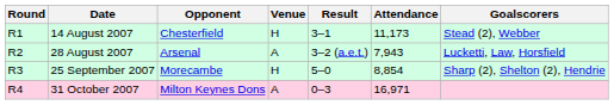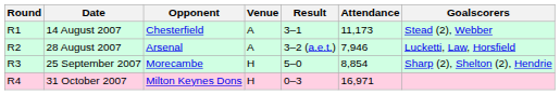 <table class="wikitable">
 <tr>
 <th>Round</th>
 <th>Date</th>
 <th>Opponent</th>
 <th>Venue</th>
 <th>Result</th>
 <th>Attendance</th>
 <th>Goalscorers</th>
 </tr>
 <tr style="background-color: #d0ffe3;">
 <td>R1</td>
 <td>14 August 2007</td>
 <td><a href='#'>Chesterfield</a></td>
-<td>H</td>
+<td>A</td>
 <td>3–1</td>
 <td>11,173</td>
 <td><a href='#'>Stead</a> (2), <a href='#'>Webber</a></td>
 </tr>
 <tr style="background-color: #d0ffe3;">
 <td>R2</td>
 <td>28 August 2007</td>
 <td><a href='#'>Arsenal</a></td>
 <td>A</td>
 <td>3–2 (<a href='#'>a.e.t.</a>)</td>
-<td>7,943</td>
+<td>7,946</td>
 <td><a href='#'>Lucketti</a>, <a href='#'>Law</a>, <a href='#'>Horsfield</a></td>
 </tr>
 <tr style="background-color: #d0ffe3;">
 <td>R3</td>
 <td>25 September 2007</td>
 <td><a href='#'>Morecambe</a></td>
 <td>H</td>
 <td>5–0</td>
 <td>8,854</td>
 <td><a href='#'>Sharp</a> (2), <a href='#'>Shelton</a> (2), <a href='#'>Hendrie</a></td>
 </tr>
 <tr style="background-color: #ffd0e3;">
 <td>R4</td>
 <td>31 October 2007</td>
 <td><a href='#'>Milton Keynes Dons</a></td>
-<td>A</td>
+<td>H</td>
 <td>0–3</td>
 <td>16,971</td>
 <td></td>
 </tr>
 </table>
